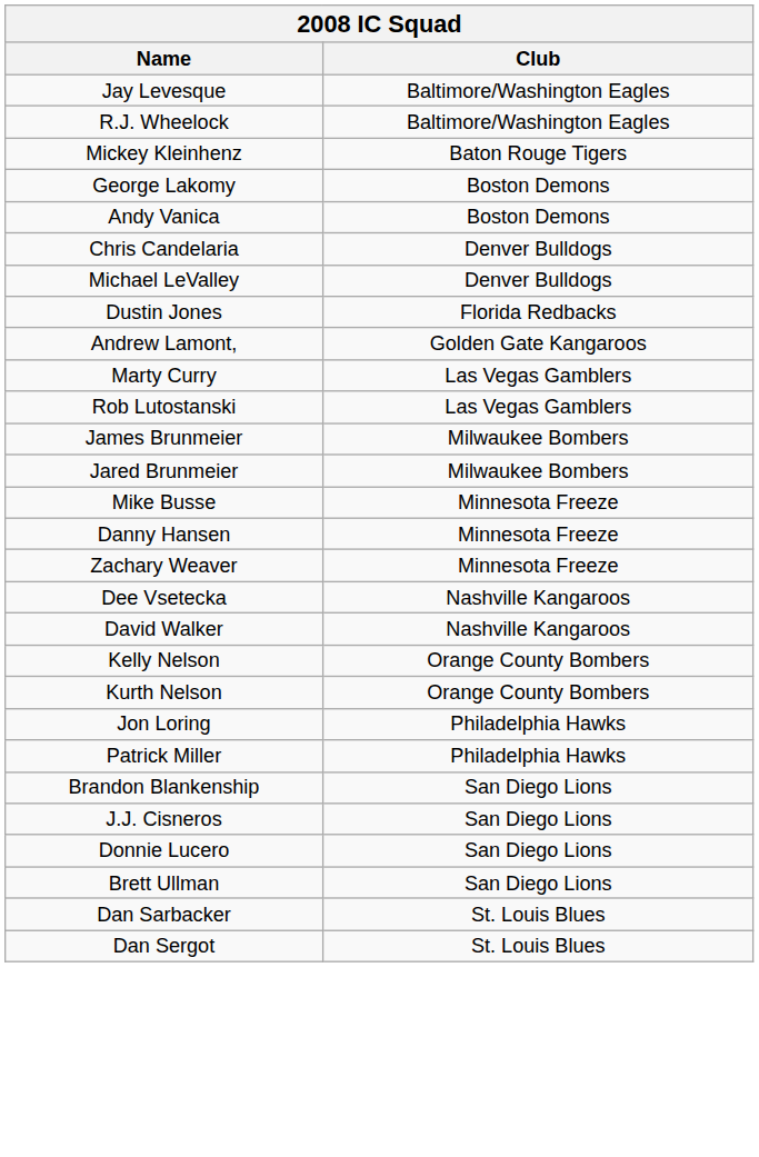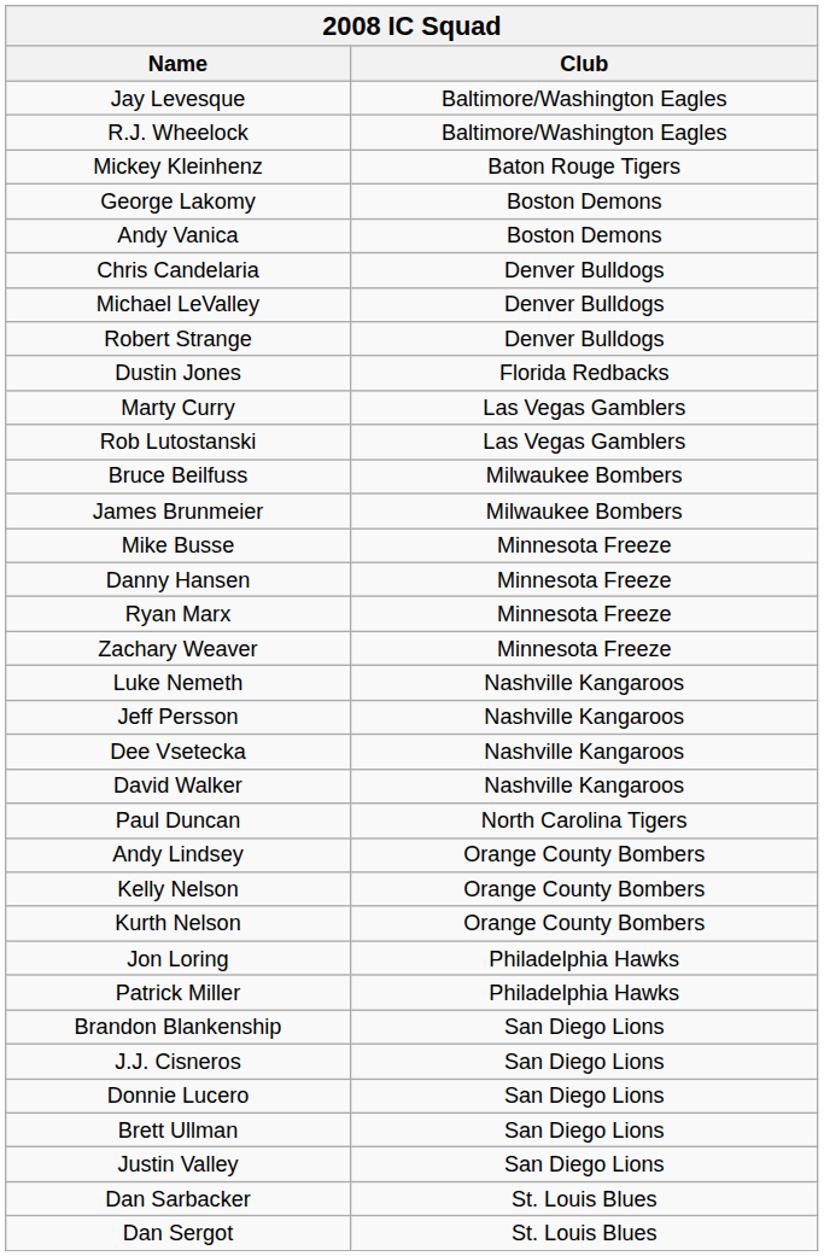 <table class="wikitable collapsible collapsed" style="font-size: 85%; text-align:center;">
 <tr valign="top">
 <th colspan="2" width="500"><big>2008 IC Squad</big></th>
 </tr>
 <tr>
 <th>Name</th>
 <th>Club</th>
 </tr>
 <tr>
 <td>Jay Levesque</td>
 <td>Baltimore/Washington Eagles</td>
 </tr>
 <tr>
 <td>R.J. Wheelock</td>
 <td>Baltimore/Washington Eagles</td>
 </tr>
 <tr>
 <td>Mickey Kleinhenz</td>
 <td>Baton Rouge Tigers</td>
 </tr>
 <tr>
 <td>George Lakomy</td>
 <td>Boston Demons</td>
 </tr>
 <tr>
 <td>Andy Vanica</td>
 <td>Boston Demons</td>
 </tr>
 <tr>
 <td>Chris Candelaria</td>
 <td>Denver Bulldogs</td>
 </tr>
 <tr>
 <td>Michael LeValley</td>
 <td>Denver Bulldogs</td>
 </tr>
 <tr>
+<td>Robert Strange</td>
+<td>Denver Bulldogs</td>
+</tr>
+<tr>
 <td>Dustin Jones</td>
 <td>Florida Redbacks</td>
-</tr>
-<tr>
-<td>Andrew Lamont,</td>
-<td>Golden Gate Kangaroos</td>
 </tr>
 <tr>
 <td>Marty Curry</td>
 <td>Las Vegas Gamblers</td>
 </tr>
 <tr>
 <td>Rob Lutostanski</td>
 <td>Las Vegas Gamblers</td>
 </tr>
 <tr>
-<td>James Brunmeier</td>
+<td>Bruce Beilfuss</td>
 <td>Milwaukee Bombers</td>
 </tr>
 <tr>
-<td>Jared Brunmeier</td>
+<td>James Brunmeier</td>
 <td>Milwaukee Bombers</td>
 </tr>
 <tr>
 <td>Mike Busse</td>
 <td>Minnesota Freeze</td>
 </tr>
 <tr>
 <td>Danny Hansen</td>
 <td>Minnesota Freeze</td>
 </tr>
 <tr>
+<td>Ryan Marx</td>
+<td>Minnesota Freeze</td>
+</tr>
+<tr>
 <td>Zachary Weaver</td>
 <td>Minnesota Freeze</td>
+</tr>
+<tr>
+<td>Luke Nemeth</td>
+<td>Nashville Kangaroos</td>
+</tr>
+<tr>
+<td>Jeff Persson</td>
+<td>Nashville Kangaroos</td>
 </tr>
 <tr>
 <td>Dee Vsetecka</td>
 <td>Nashville Kangaroos</td>
 </tr>
 <tr>
 <td>David Walker</td>
 <td>Nashville Kangaroos</td>
+</tr>
+<tr>
+<td>Paul Duncan</td>
+<td>North Carolina Tigers</td>
+</tr>
+<tr>
+<td>Andy Lindsey</td>
+<td>Orange County Bombers</td>
 </tr>
 <tr>
 <td>Kelly Nelson</td>
 <td>Orange County Bombers</td>
 </tr>
 <tr>
 <td>Kurth Nelson</td>
 <td>Orange County Bombers</td>
 </tr>
 <tr>
 <td>Jon Loring</td>
 <td>Philadelphia Hawks</td>
 </tr>
 <tr>
 <td>Patrick Miller</td>
 <td>Philadelphia Hawks</td>
 </tr>
 <tr>
 <td>Brandon Blankenship</td>
 <td>San Diego Lions</td>
 </tr>
 <tr>
 <td>J.J. Cisneros</td>
 <td>San Diego Lions</td>
 </tr>
 <tr>
 <td>Donnie Lucero</td>
 <td>San Diego Lions</td>
 </tr>
 <tr>
 <td>Brett Ullman</td>
 <td>San Diego Lions</td>
 </tr>
 <tr>
+<td>Justin Valley</td>
+<td>San Diego Lions</td>
+</tr>
+<tr>
 <td>Dan Sarbacker</td>
 <td>St. Louis Blues</td>
 </tr>
 <tr>
 <td>Dan Sergot</td>
 <td>St. Louis Blues</td>
 </tr>
 </table>
